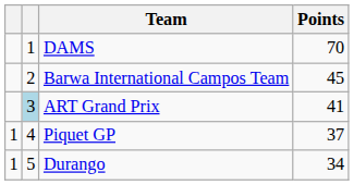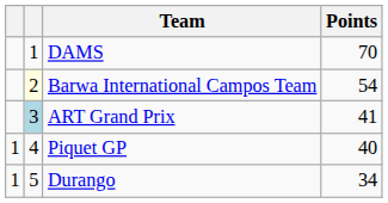 <table class="wikitable" style="font-size: 85%;">
 <tr>
 <th></th>
 <th></th>
 <th>Team</th>
 <th>Points</th>
 </tr>
 <tr>
 <td align="left"></td>
 <td align="center">1</td>
 <td> <a href='#'>DAMS</a></td>
 <td align="right">70</td>
 </tr>
 <tr>
 <td align="left"></td>
-<td align="center">2</td>
+<td align="center" style="background: lightyellow;">2</td>
 <td> <a href='#'>Barwa International Campos Team</a></td>
-<td align="right">45</td>
+<td align="right">54</td>
 </tr>
 <tr>
 <td align="left"></td>
 <td align="center" style="background: lightblue;">3</td>
 <td> <a href='#'>ART Grand Prix</a></td>
 <td align="right">41</td>
 </tr>
 <tr>
 <td align="left"> 1</td>
 <td align="center">4</td>
 <td> <a href='#'>Piquet GP</a></td>
-<td align="right">37</td>
+<td align="right">40</td>
 </tr>
 <tr>
 <td align="left"> 1</td>
 <td align="center">5</td>
 <td> <a href='#'>Durango</a></td>
 <td align="right">34</td>
 </tr>
 </table>
